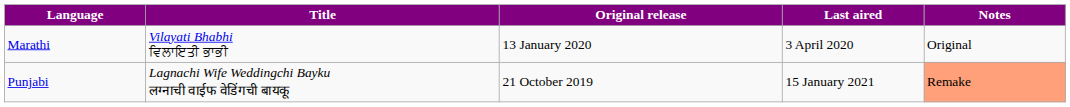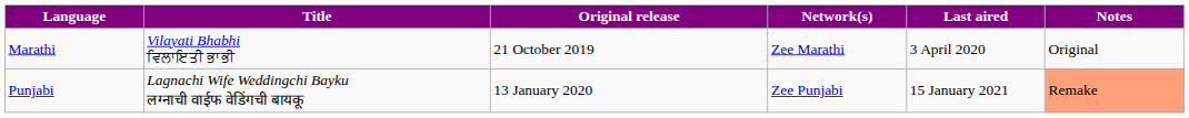 <table class="wikitable" style="width: 100%; margin-right: 0;">
 <tr style="color:white">
 <th style="background:Purple; width:10%;">Language</th>
 <th style="background:Purple; width:25%;">Title</th>
 <th style="background:Purple; width:20%;">Original release</th>
+<th style="background:Purple; width:10%;">Network(s)</th>
 <th style="background:Purple; width:10%;">Last aired</th>
 <th style="background:Purple; width:10%;">Notes</th>
 </tr>
 <tr>
 <td><a href='#'>Marathi</a></td>
 <td><em><a href='#'>Vilayati Bhabhi</a></em> <br> ਵਿਲਾਇਤੀ ਭਾਭੀ</td>
-<td>13 January 2020</td>
+<td>21 October 2019</td>
+<td><a href='#'>Zee Marathi</a></td>
 <td>3 April 2020</td>
 <td>Original</td>
 </tr>
 <tr>
 <td><a href='#'>Punjabi</a></td>
 <td><em>Lagnachi Wife Weddingchi Bayku</em> <br> लग्नाची वाईफ वेडिंगची बायकू</td>
-<td>21 October 2019</td>
+<td>13 January 2020</td>
+<td><a href='#'>Zee Punjabi</a></td>
 <td>15 January 2021</td>
 <td style="background: lightsalmon;">Remake</td>
 </tr>
 </table>
